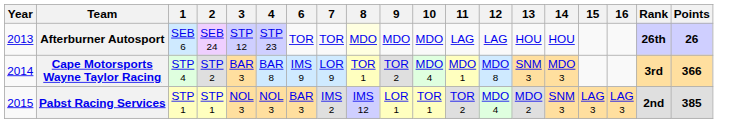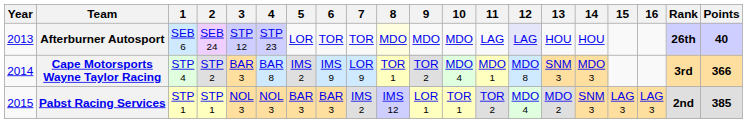 <table class="wikitable" style="text-align:center; font-size:90%">
 <tr>
 <th>Year</th>
 <th>Team</th>
 <th>1</th>
 <th>2</th>
 <th>3</th>
 <th>4</th>
+<th>5</th>
 <th>6</th>
 <th>7</th>
 <th>8</th>
 <th>9</th>
 <th>10</th>
 <th>11</th>
 <th>12</th>
 <th>13</th>
 <th>14</th>
 <th>15</th>
 <th>16</th>
 <th>Rank</th>
 <th>Points</th>
 </tr>
 <tr>
 <td><a href='#'>2013</a></td>
 <th>Afterburner Autosport</th>
 <td style="background:#CFEAFF;"><a href='#'>SEB</a><br><small>6</small></td>
 <td style="background:#EFCFFF;"><a href='#'>SEB</a><br><small>24</small></td>
 <td style="background:#CFCFFF;"><a href='#'>STP</a><br><small>12</small></td>
 <td style="background:#CFCFFF;"><a href='#'>STP</a><br><small>23</small></td>
+<td><a href='#'>LOR</a><br><small> </small></td>
 <td><a href='#'>TOR</a><br><small> </small></td>
 <td><a href='#'>TOR</a><br><small> </small></td>
 <td style="background: lightyellow;"><a href='#'>MDO</a><br><small> </small></td>
 <td><a href='#'>MDO</a><br><small> </small></td>
 <td><a href='#'>MDO</a><br><small> </small></td>
 <td><a href='#'>LAG</a><br><small> </small></td>
-<td><a href='#'>LAG</a><br><small> </small></td>
+<td style="background: lavender;"><a href='#'>LAG</a><br><small> </small></td>
 <td><a href='#'>HOU</a><br><small> </small></td>
 <td><a href='#'>HOU</a><br><small> </small></td>
 <td></td>
 <td></td>
 <td style="background:#CFCFFF;"><strong>26th</strong></td>
-<td style="background:#CFCFFF;"><strong>26</strong></td>
+<td style="background:#CFCFFF;"><strong>40</strong></td>
 </tr>
 <tr>
 <td><a href='#'>2014</a></td>
 <th><a href='#'>Cape Motorsports</a> <br> <a href='#'>Wayne Taylor Racing</a></th>
 <td style="background:#DFFFDF;"><a href='#'>STP</a><br><small>4</small></td>
 <td style="background:#DFDFDF;"><a href='#'>STP</a><br><small>2</small></td>
 <td style="background:#FFDF9F;"><a href='#'>BAR</a><br><small>3</small></td>
 <td style="background:#CFEAFF;"><a href='#'>BAR</a><br><small>8</small></td>
+<td style="background:#DFDFDF;"><a href='#'>IMS</a><br><small>2</small></td>
 <td style="background:#CFEAFF;"><a href='#'>IMS</a><br><small>9</small></td>
 <td style="background:#CFEAFF;"><a href='#'>LOR</a><br><small>9</small></td>
 <td style="background:#FFFFBF;"><a href='#'>TOR</a><br><small>1</small></td>
 <td style="background:#DFDFDF;"><a href='#'>TOR</a><br><small>2</small></td>
 <td style="background:#DFFFDF;"><a href='#'>MDO</a><br><small>4</small></td>
 <td style="background:#FFFFBF;"><a href='#'>MDO</a><br><small>1</small></td>
 <td style="background:#CFEAFF;"><a href='#'>MDO</a><br><small>8</small></td>
 <td style="background:#FFDF9F;"><a href='#'>SNM</a><br><small>3</small></td>
 <td style="background:#FFDF9F;"><a href='#'>MDO</a><br><small>3</small></td>
 <td></td>
 <td></td>
 <td style="background:#FFDF9F;"><strong>3rd</strong></td>
 <td style="background:#FFDF9F;"><strong>366</strong></td>
 </tr>
 <tr>
 <td><a href='#'>2015</a></td>
 <th><a href='#'>Pabst Racing Services</a></th>
 <td style="background:#FFFFBF;"><a href='#'>STP</a><br><small>1</small></td>
 <td style="background:#FFFFBF;"><a href='#'>STP</a><br><small>1</small></td>
 <td style="background:#FFDF9F;"><a href='#'>NOL</a><br><small>3</small></td>
 <td style="background:#FFDF9F;"><a href='#'>NOL</a><br><small>3</small></td>
 <td style="background:#FFDF9F;"><a href='#'>BAR</a><br><small>3</small></td>
+<td style="background:#FFDF9F;"><a href='#'>BAR</a><br><small>3</small></td>
 <td style="background:#DFDFDF;"><a href='#'>IMS</a><br><small>2</small></td>
 <td style="background:#CFCFFF;"><a href='#'>IMS</a><br><small>12</small></td>
 <td style="background:#FFFFBF;"><a href='#'>LOR</a><br><small>1</small></td>
 <td style="background:#FFFFBF;"><a href='#'>TOR</a><br><small>1</small></td>
 <td style="background:#DFDFDF;"><a href='#'>TOR</a><br><small>2</small></td>
 <td style="background:#DFFFDF;"><a href='#'>MDO</a><br><small>4</small></td>
 <td style="background:#DFDFDF;"><a href='#'>MDO</a><br><small>2</small></td>
 <td style="background:#FFDF9F;"><a href='#'>SNM</a><br><small>3</small></td>
 <td style="background:#FFDF9F;"><a href='#'>LAG</a><br><small>3</small></td>
 <td style="background:#FFDF9F;"><a href='#'>LAG</a><br><small>3</small></td>
 <td style="background:#DFDFDF;"><strong>2nd</strong></td>
 <td style="background:#DFDFDF;"><strong>385</strong></td>
 </tr>
 </table>
